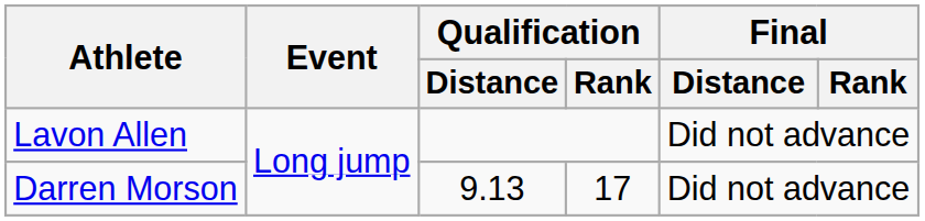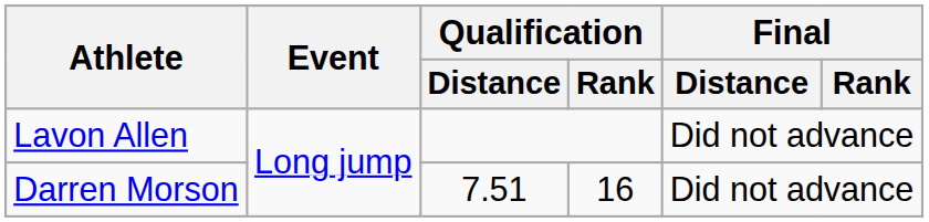 <table class="wikitable" style="font-size:90%">
 <tr>
 <th rowspan=2>Athlete</th>
 <th rowspan=2>Event</th>
 <th colspan=2>Qualification</th>
 <th colspan=2>Final</th>
 </tr>
 <tr style="font-size:95%">
 <th>Distance</th>
 <th>Rank</th>
 <th>Distance</th>
 <th>Rank</th>
 </tr>
 <tr align=center>
 <td align=left><a href='#'>Lavon Allen</a></td>
 <td align=left rowspan=2><a href='#'>Long jump</a></td>
 <td colspan=2></td>
 <td colspan=2>Did not advance</td>
 </tr>
 <tr align=center>
 <td align=left><a href='#'>Darren Morson</a></td>
-<td>9.13</td>
-<td>17</td>
+<td>7.51</td>
+<td>16</td>
 <td colspan=2>Did not advance</td>
 </tr>
 </table>
